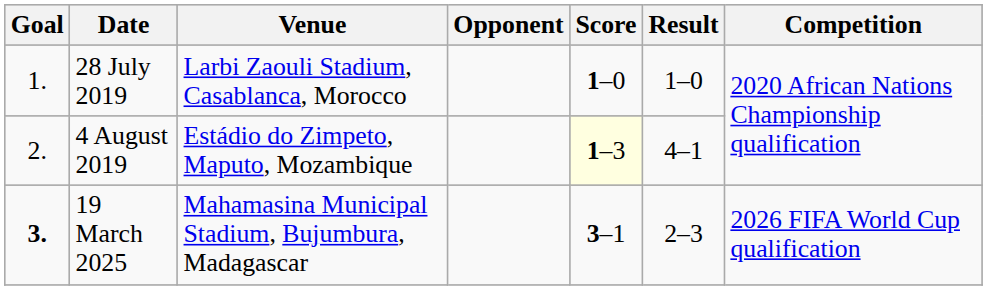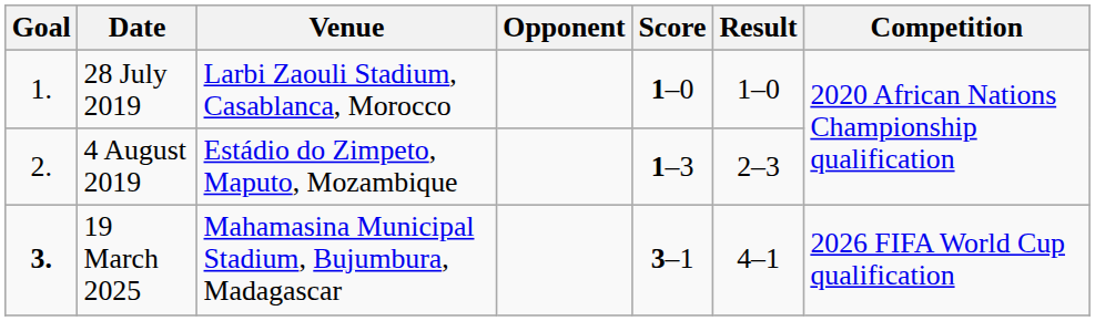 <table class="wikitable plainrowheaders sortable">
 <tr>
 <th>Goal</th>
 <th>Date</th>
 <th>Venue</th>
 <th>Opponent</th>
 <th>Score</th>
 <th>Result</th>
 <th>Competition</th>
 </tr>
 <tr>
 <td align=center>1.</td>
 <td>28 July 2019</td>
 <td><a href='#'>Larbi Zaouli Stadium</a>, <a href='#'>Casablanca</a>, Morocco</td>
 <td></td>
 <td align=center><strong>1</strong>–0</td>
 <td align=center>1–0</td>
 <td rowspan=2><a href='#'>2020 African Nations Championship qualification</a></td>
 </tr>
 <tr>
 <td align=center>2.</td>
 <td>4 August 2019</td>
 <td><a href='#'>Estádio do Zimpeto</a>, <a href='#'>Maputo</a>, Mozambique</td>
 <td></td>
-<td align=center style="background: lightyellow;"><strong>1</strong>–3</td>
-<td align=center>4–1</td>
+<td align=center><strong>1</strong>–3</td>
+<td align=center>2–3</td>
 </tr>
 <tr>
 <td align=center><strong>3.</strong></td>
 <td>19 March 2025</td>
 <td><a href='#'>Mahamasina Municipal Stadium</a>, <a href='#'>Bujumbura</a>, Madagascar</td>
 <td></td>
 <td align=center><strong>3</strong>–1</td>
-<td align=center>2–3</td>
+<td align=center>4–1</td>
 <td><a href='#'>2026 FIFA World Cup qualification</a></td>
 </tr>
 </table>
